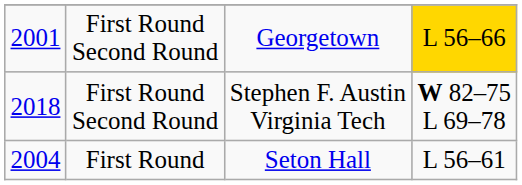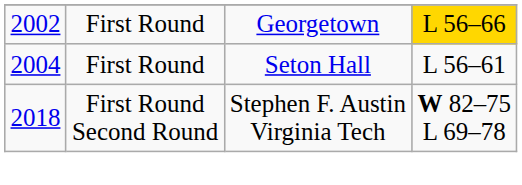 <table class="wikitable" style="text-align:center">
 <tr>
 </tr>
 <tr>
-<td><a href='#'>2001</a></td>
-<td>First Round<br>Second Round</td>
+<td><a href='#'>2002</a></td>
+<td>First Round</td>
 <td><a href='#'>Georgetown</a></td>
 <td style="background: gold;">L 56–66</td>
+</tr>
+<tr>
+<td><a href='#'>2004</a></td>
+<td>First Round</td>
+<td><a href='#'>Seton Hall</a></td>
+<td>L 56–61</td>
 </tr>
 <tr>
 <td><a href='#'>2018</a></td>
 <td>First Round<br>Second Round</td>
 <td>Stephen F. Austin<br>Virginia Tech</td>
 <td><strong>W</strong> 82–75<br>L 69–78</td>
 </tr>
-<tr>
-<td><a href='#'>2004</a></td>
-<td>First Round</td>
-<td><a href='#'>Seton Hall</a></td>
-<td>L 56–61</td>
-</tr>
 </table>
